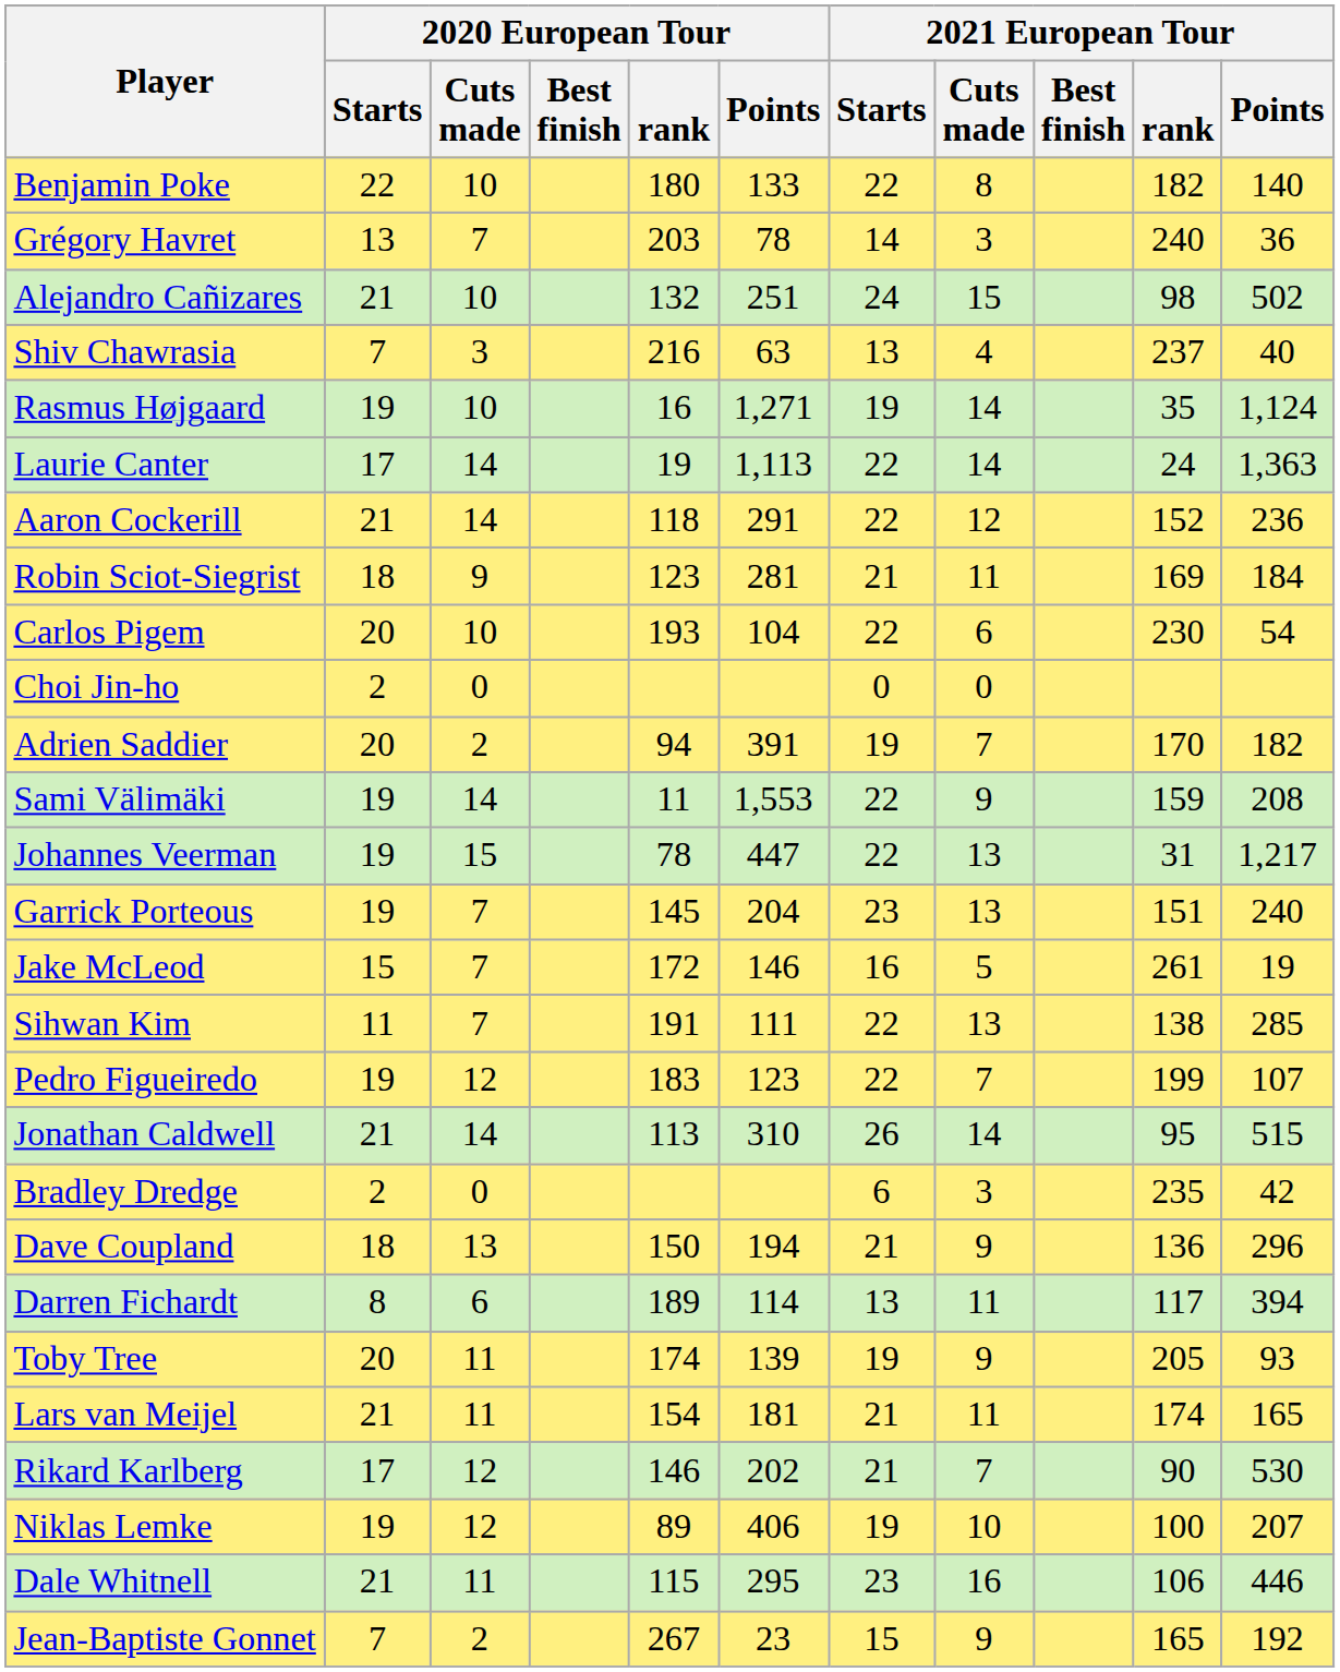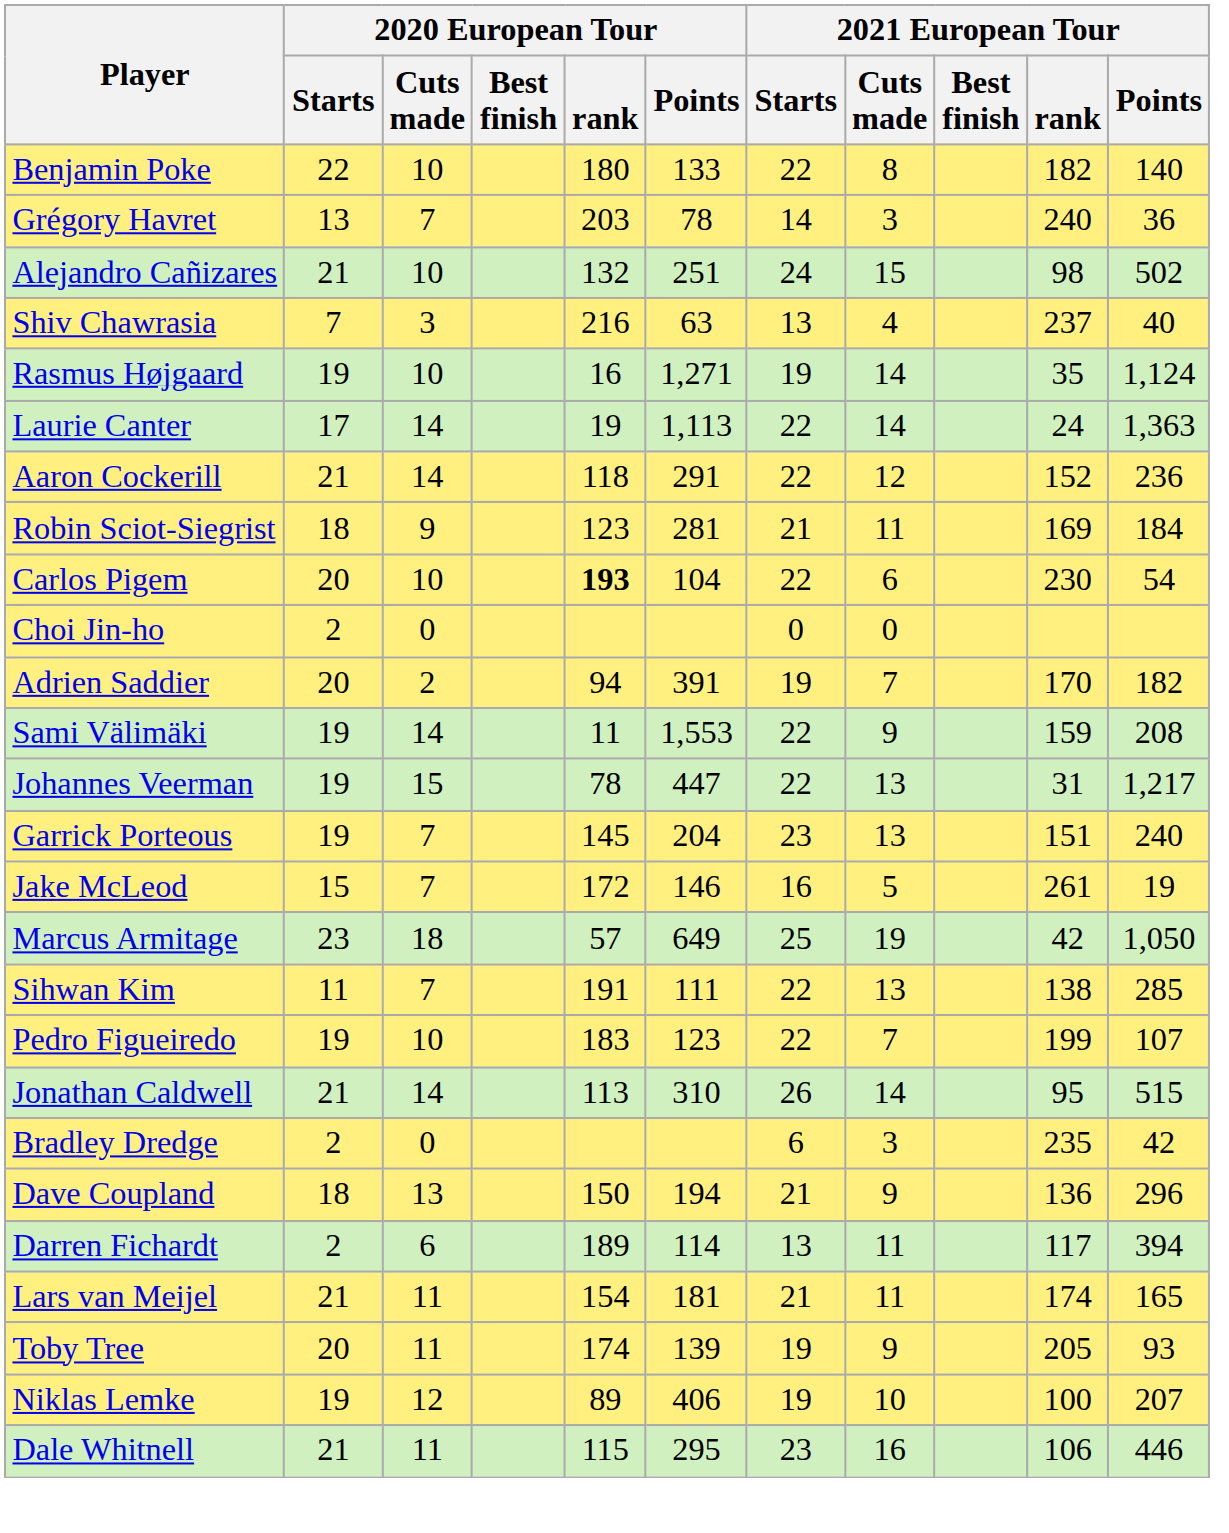 <table class=" sortable wikitable" style="text-align:center">
 <tr>
 <th rowspan=2>Player</th>
 <th colspan=5>2020 European Tour</th>
 <th colspan=5>2021 European Tour</th>
 </tr>
 <tr>
 <th>Starts</th>
 <th>Cuts<br>made</th>
 <th>Best<br>finish</th>
 <th><br>rank</th>
 <th>Points</th>
 <th>Starts</th>
 <th>Cuts<br>made</th>
 <th>Best<br>finish</th>
 <th><br>rank</th>
 <th>Points</th>
 </tr>
 <tr style="background:#FFF080;">
 <td align=left> <a href='#'>Benjamin Poke</a></td>
 <td>22</td>
 <td>10</td>
 <td></td>
 <td>180</td>
 <td>133</td>
 <td>22</td>
 <td>8</td>
 <td></td>
 <td>182</td>
 <td>140</td>
 </tr>
 <tr style="background:#FFF080;">
 <td align=left> <a href='#'>Grégory Havret</a></td>
 <td>13</td>
 <td>7</td>
 <td></td>
 <td>203</td>
 <td>78</td>
 <td>14</td>
 <td>3</td>
 <td></td>
 <td>240</td>
 <td>36</td>
 </tr>
 <tr style="background:#D0F0C0;">
 <td align=left> <a href='#'>Alejandro Cañizares</a></td>
 <td>21</td>
 <td>10</td>
 <td></td>
 <td>132</td>
 <td>251</td>
 <td>24</td>
 <td>15</td>
 <td></td>
 <td>98</td>
 <td>502</td>
 </tr>
 <tr style="background:#FFF080;">
 <td align=left> <a href='#'>Shiv Chawrasia</a></td>
 <td>7</td>
 <td>3</td>
 <td></td>
 <td>216</td>
 <td>63</td>
 <td>13</td>
 <td>4</td>
 <td></td>
 <td>237</td>
 <td>40</td>
 </tr>
 <tr style="background:#D0F0C0;">
 <td align=left> <a href='#'>Rasmus Højgaard</a></td>
 <td>19</td>
 <td>10</td>
 <td></td>
 <td>16</td>
 <td>1,271</td>
 <td>19</td>
 <td>14</td>
 <td></td>
 <td>35</td>
 <td>1,124</td>
 </tr>
 <tr style="background:#D0F0C0;">
 <td align=left> <a href='#'>Laurie Canter</a></td>
 <td>17</td>
 <td>14</td>
 <td></td>
 <td>19</td>
 <td>1,113</td>
 <td>22</td>
 <td>14</td>
 <td></td>
 <td>24</td>
 <td>1,363</td>
 </tr>
 <tr style="background:#FFF080;">
 <td align=left> <a href='#'>Aaron Cockerill</a></td>
 <td>21</td>
 <td>14</td>
 <td></td>
 <td>118</td>
 <td>291</td>
 <td>22</td>
 <td>12</td>
 <td></td>
 <td>152</td>
 <td>236</td>
 </tr>
 <tr style="background:#FFF080;">
 <td align=left> <a href='#'>Robin Sciot-Siegrist</a></td>
 <td>18</td>
 <td>9</td>
 <td></td>
 <td>123</td>
 <td>281</td>
 <td>21</td>
 <td>11</td>
 <td></td>
 <td>169</td>
 <td>184</td>
 </tr>
 <tr style="background:#FFF080;">
 <td align=left> <a href='#'>Carlos Pigem</a></td>
 <td>20</td>
 <td>10</td>
 <td></td>
-<td>193</td>
+<td><strong>193</strong></td>
 <td>104</td>
 <td>22</td>
 <td>6</td>
 <td></td>
 <td>230</td>
 <td>54</td>
 </tr>
 <tr style="background:#FFF080;">
 <td align=left> <a href='#'>Choi Jin-ho</a></td>
 <td>2</td>
 <td>0</td>
 <td></td>
 <td></td>
 <td></td>
 <td>0</td>
 <td>0</td>
 <td></td>
 <td></td>
 <td></td>
 </tr>
 <tr style="background:#FFF080;">
 <td align=left> <a href='#'>Adrien Saddier</a></td>
 <td>20</td>
 <td>2</td>
 <td></td>
 <td>94</td>
 <td>391</td>
 <td>19</td>
 <td>7</td>
 <td></td>
 <td>170</td>
 <td>182</td>
 </tr>
 <tr style="background:#D0F0C0;">
 <td align=left> <a href='#'>Sami Välimäki</a></td>
 <td>19</td>
 <td>14</td>
 <td></td>
 <td>11</td>
 <td>1,553</td>
 <td>22</td>
 <td>9</td>
 <td></td>
 <td>159</td>
 <td>208</td>
 </tr>
 <tr style="background:#D0F0C0;">
 <td align=left> <a href='#'>Johannes Veerman</a></td>
 <td>19</td>
 <td>15</td>
 <td></td>
 <td>78</td>
 <td>447</td>
 <td>22</td>
 <td>13</td>
 <td></td>
 <td>31</td>
 <td>1,217</td>
 </tr>
 <tr style="background:#FFF080;">
 <td align=left> <a href='#'>Garrick Porteous</a></td>
 <td>19</td>
 <td>7</td>
 <td></td>
 <td>145</td>
 <td>204</td>
 <td>23</td>
 <td>13</td>
 <td></td>
 <td>151</td>
 <td>240</td>
 </tr>
 <tr style="background:#FFF080;">
 <td align=left> <a href='#'>Jake McLeod</a></td>
 <td>15</td>
 <td>7</td>
 <td></td>
 <td>172</td>
 <td>146</td>
 <td>16</td>
 <td>5</td>
 <td></td>
 <td>261</td>
 <td>19</td>
 </tr>
+<tr style="background:#D0F0C0;">
+<td align=left> <a href='#'>Marcus Armitage</a></td>
+<td>23</td>
+<td>18</td>
+<td></td>
+<td>57</td>
+<td>649</td>
+<td>25</td>
+<td>19</td>
+<td></td>
+<td>42</td>
+<td>1,050</td>
+</tr>
 <tr style="background:#FFF080;">
 <td align=left> <a href='#'>Sihwan Kim</a></td>
 <td>11</td>
 <td>7</td>
 <td></td>
 <td>191</td>
 <td>111</td>
 <td>22</td>
 <td>13</td>
 <td></td>
 <td>138</td>
 <td>285</td>
 </tr>
 <tr style="background:#FFF080;">
 <td align=left> <a href='#'>Pedro Figueiredo</a></td>
 <td>19</td>
-<td>12</td>
+<td>10</td>
 <td></td>
 <td>183</td>
 <td>123</td>
 <td>22</td>
 <td>7</td>
 <td></td>
 <td>199</td>
 <td>107</td>
 </tr>
 <tr style="background:#D0F0C0;">
 <td align=left> <a href='#'>Jonathan Caldwell</a></td>
 <td>21</td>
 <td>14</td>
 <td></td>
 <td>113</td>
 <td>310</td>
 <td>26</td>
 <td>14</td>
 <td></td>
 <td>95</td>
 <td>515</td>
 </tr>
 <tr style="background:#FFF080;">
 <td align=left> <a href='#'>Bradley Dredge</a></td>
 <td>2</td>
 <td>0</td>
 <td></td>
 <td></td>
 <td></td>
 <td>6</td>
 <td>3</td>
 <td></td>
 <td>235</td>
 <td>42</td>
 </tr>
 <tr style="background:#FFF080;">
 <td align=left> <a href='#'>Dave Coupland</a></td>
 <td>18</td>
 <td>13</td>
 <td></td>
 <td>150</td>
 <td>194</td>
 <td>21</td>
 <td>9</td>
 <td></td>
 <td>136</td>
 <td>296</td>
 </tr>
 <tr style="background:#D0F0C0;">
 <td align=left> <a href='#'>Darren Fichardt</a></td>
-<td>8</td>
+<td>2</td>
 <td>6</td>
 <td></td>
 <td>189</td>
 <td>114</td>
 <td>13</td>
 <td>11</td>
 <td></td>
 <td>117</td>
 <td>394</td>
-</tr>
-<tr style="background:#FFF080;">
-<td align=left> <a href='#'>Toby Tree</a></td>
-<td>20</td>
-<td>11</td>
-<td></td>
-<td>174</td>
-<td>139</td>
-<td>19</td>
-<td>9</td>
-<td></td>
-<td>205</td>
-<td>93</td>
 </tr>
 <tr style="background:#FFF080;">
 <td align=left> <a href='#'>Lars van Meijel</a></td>
 <td>21</td>
 <td>11</td>
 <td></td>
 <td>154</td>
 <td>181</td>
 <td>21</td>
 <td>11</td>
 <td></td>
 <td>174</td>
 <td>165</td>
 </tr>
-<tr style="background:#D0F0C0;">
-<td align=left> <a href='#'>Rikard Karlberg</a></td>
-<td>17</td>
-<td>12</td>
+<tr style="background:#FFF080;">
+<td align=left> <a href='#'>Toby Tree</a></td>
+<td>20</td>
+<td>11</td>
 <td></td>
-<td>146</td>
-<td>202</td>
-<td>21</td>
-<td>7</td>
+<td>174</td>
+<td>139</td>
+<td>19</td>
+<td>9</td>
 <td></td>
-<td>90</td>
-<td>530</td>
+<td>205</td>
+<td>93</td>
 </tr>
 <tr style="background:#FFF080;">
 <td align=left> <a href='#'>Niklas Lemke</a></td>
 <td>19</td>
 <td>12</td>
 <td></td>
 <td>89</td>
 <td>406</td>
 <td>19</td>
 <td>10</td>
 <td></td>
 <td>100</td>
 <td>207</td>
 </tr>
 <tr style="background:#D0F0C0;">
 <td align=left> <a href='#'>Dale Whitnell</a></td>
 <td>21</td>
 <td>11</td>
 <td></td>
 <td>115</td>
 <td>295</td>
 <td>23</td>
 <td>16</td>
 <td></td>
 <td>106</td>
 <td>446</td>
 </tr>
-<tr style="background:#FFF080;">
-<td align=left> <a href='#'>Jean-Baptiste Gonnet</a></td>
-<td>7</td>
-<td>2</td>
-<td></td>
-<td>267</td>
-<td>23</td>
-<td>15</td>
-<td>9</td>
-<td></td>
-<td>165</td>
-<td>192</td>
-</tr>
 </table>
